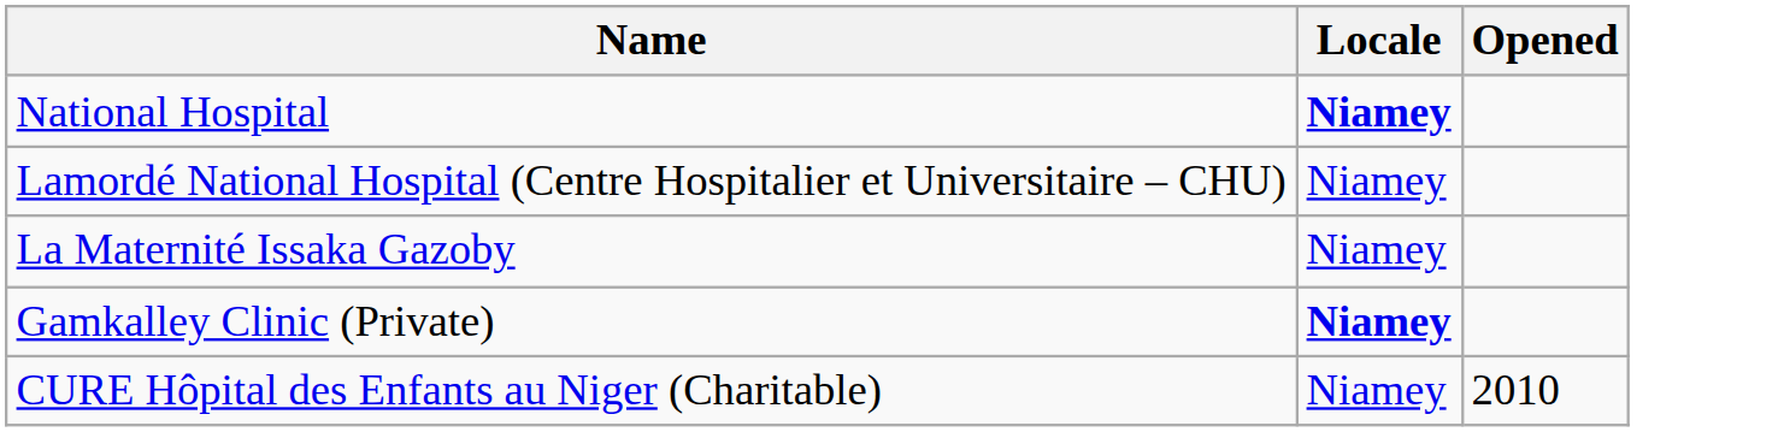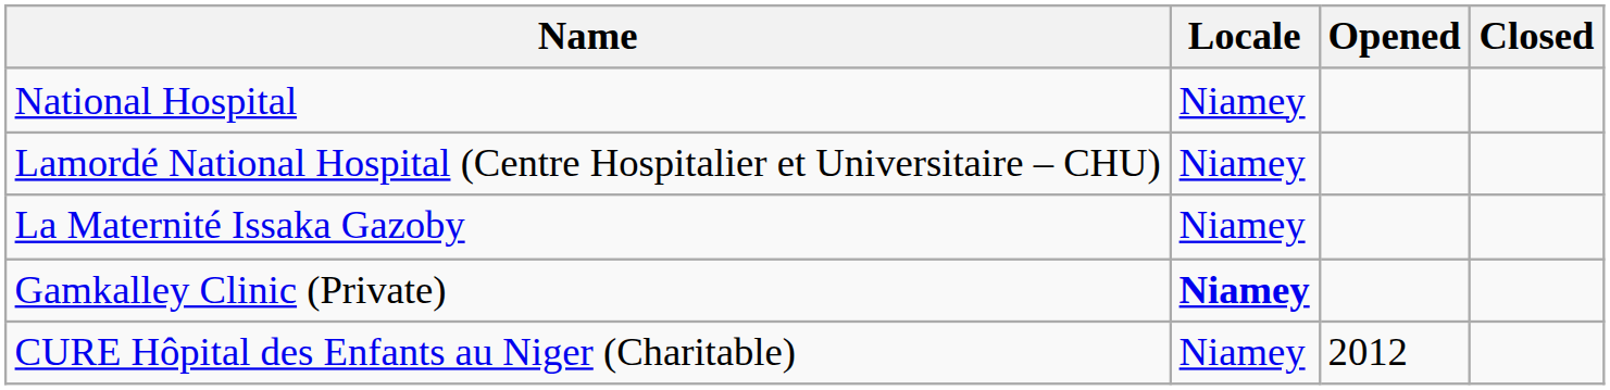 <table class="wikitable">
 <tr>
 <th>Name</th>
 <th>Locale</th>
 <th>Opened</th>
+<th>Closed</th>
 </tr>
 <tr>
 <td><a href='#'>National Hospital</a></td>
-<td><strong><a href='#'>Niamey</a></strong></td>
+<td><a href='#'>Niamey</a></td>
+<td></td>
 <td></td>
 </tr>
 <tr>
 <td><a href='#'>Lamordé National Hospital</a> (Centre Hospitalier et Universitaire – CHU)</td>
 <td><a href='#'>Niamey</a></td>
 <td></td>
+<td></td>
 </tr>
 <tr>
 <td><a href='#'>La Maternité Issaka Gazoby</a></td>
 <td><a href='#'>Niamey</a></td>
+<td></td>
 <td></td>
 </tr>
 <tr>
 <td><a href='#'>Gamkalley Clinic</a> (Private)</td>
 <td><strong><a href='#'>Niamey</a></strong></td>
 <td></td>
+<td></td>
 </tr>
 <tr>
 <td><a href='#'>CURE Hôpital des Enfants au Niger</a> (Charitable)</td>
 <td><a href='#'>Niamey</a></td>
-<td>2010</td>
+<td>2012</td>
+<td></td>
 </tr>
 </table>
